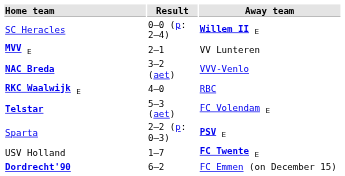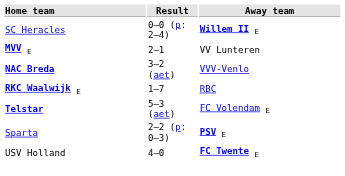 <table style="float:right;">
 <tr bgcolor="#E4E4E4">
 <th style="border-bottom:1px solid #AAAAAA" width="200" align="left">Home team</th>
 <th style="border-bottom:1px solid #AAAAAA" width="70" align="center">Result</th>
 <th style="border-bottom:1px solid #AAAAAA" width="200">Away team</th>
 </tr>
 <tr>
 <td><a href='#'>SC Heracles</a></td>
 <td>0–0 (<a href='#'>p</a>: 2–4)</td>
 <td><strong><a href='#'>Willem II</a></strong> <sub>E</sub></td>
 </tr>
 <tr>
 <td><strong><a href='#'>MVV</a></strong> <sub>E</sub></td>
 <td>2–1</td>
 <td>VV Lunteren</td>
 </tr>
 <tr>
 <td><strong><a href='#'>NAC Breda</a></strong></td>
 <td>3–2 (<a href='#'>aet</a>)</td>
 <td><a href='#'>VVV-Venlo</a></td>
 </tr>
 <tr>
 <td><strong><a href='#'>RKC Waalwijk</a></strong> <sub>E</sub></td>
-<td>4–0</td>
+<td>1–7</td>
 <td><a href='#'>RBC</a></td>
 </tr>
 <tr>
 <td><strong><a href='#'>Telstar</a></strong></td>
 <td>5–3 (<a href='#'>aet</a>)</td>
 <td><a href='#'>FC Volendam</a> <sub>E</sub></td>
 </tr>
 <tr>
 <td><a href='#'>Sparta</a></td>
 <td>2–2 (<a href='#'>p</a>: 0–3)</td>
 <td><strong><a href='#'>PSV</a></strong> <sub>E</sub></td>
 </tr>
 <tr>
 <td>USV Holland</td>
-<td>1–7</td>
+<td>4–0</td>
 <td><strong><a href='#'>FC Twente</a></strong> <sub>E</sub></td>
 </tr>
-<tr>
-<td><strong><a href='#'>Dordrecht'90</a></strong></td>
-<td>6–2</td>
-<td><a href='#'>FC Emmen</a> (on December  15)</td>
-</tr>
 </table>
